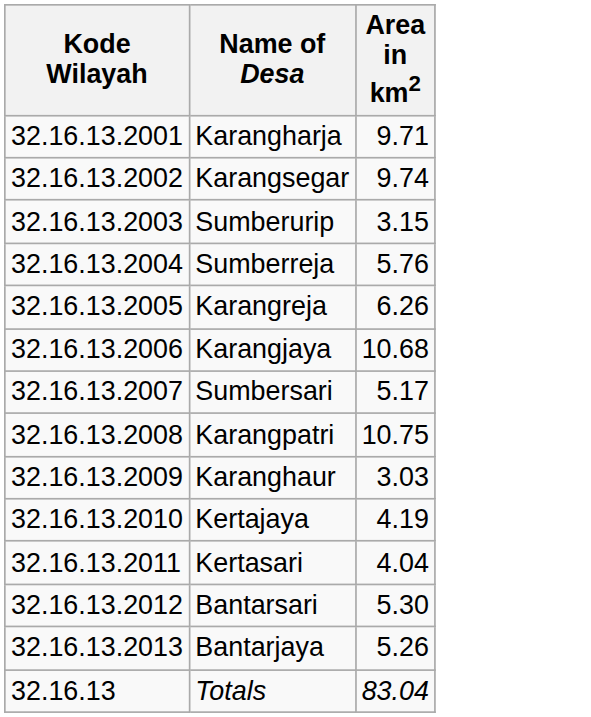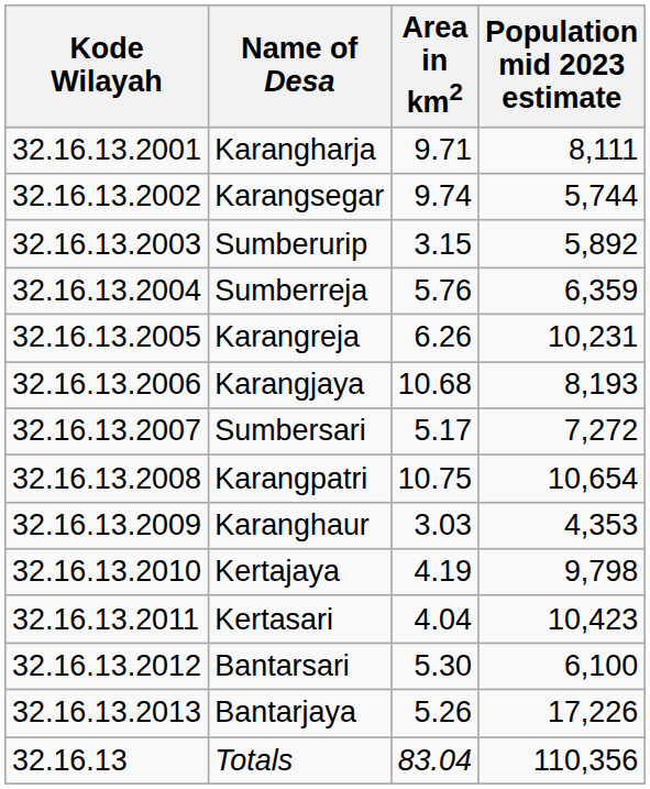 <table class="wikitable">
 <tr>
 <th>Kode <br>Wilayah</th>
 <th>Name of <br> <em>Desa</em></th>
 <th>Area <br>in <br>km<sup>2</sup></th>
+<th>Population<br>mid 2023<br>estimate</th>
 </tr>
 <tr>
 <td>32.16.13.2001</td>
 <td>Karangharja</td>
 <td align="right">9.71</td>
+<td align="right">8,111</td>
 </tr>
 <tr>
 <td>32.16.13.2002</td>
 <td>Karangsegar</td>
 <td align="right">9.74</td>
+<td align="right">5,744</td>
 </tr>
 <tr>
 <td>32.16.13.2003</td>
 <td>Sumberurip</td>
 <td align="right">3.15</td>
+<td align="right">5,892</td>
 </tr>
 <tr>
 <td>32.16.13.2004</td>
 <td>Sumberreja</td>
 <td align="right">5.76</td>
+<td align="right">6,359</td>
 </tr>
 <tr>
 <td>32.16.13.2005</td>
 <td>Karangreja</td>
 <td align="right">6.26</td>
+<td align="right">10,231</td>
 </tr>
 <tr>
 <td>32.16.13.2006</td>
 <td>Karangjaya</td>
 <td align="right">10.68</td>
+<td align="right">8,193</td>
 </tr>
 <tr>
 <td>32.16.13.2007</td>
 <td>Sumbersari</td>
 <td align="right">5.17</td>
+<td align="right">7,272</td>
 </tr>
 <tr>
 <td>32.16.13.2008</td>
 <td>Karangpatri</td>
 <td align="right">10.75</td>
+<td align="right">10,654</td>
 </tr>
 <tr>
 <td>32.16.13.2009</td>
 <td>Karanghaur</td>
 <td align="right">3.03</td>
+<td align="right">4,353</td>
 </tr>
 <tr>
 <td>32.16.13.2010</td>
 <td>Kertajaya</td>
 <td align="right">4.19</td>
+<td align="right">9,798</td>
 </tr>
 <tr>
 <td>32.16.13.2011</td>
 <td>Kertasari</td>
 <td align="right">4.04</td>
+<td align="right">10,423</td>
 </tr>
 <tr>
 <td>32.16.13.2012</td>
 <td>Bantarsari</td>
 <td align="right">5.30</td>
+<td align="right">6,100</td>
 </tr>
 <tr>
 <td>32.16.13.2013</td>
 <td>Bantarjaya</td>
 <td align="right">5.26</td>
+<td align="right">17,226</td>
 </tr>
 <tr>
 <td>32.16.13</td>
 <td><em>Totals</em></td>
 <td align="right"><em>83.04</em></td>
+<td align="right">110,356</td>
 </tr>
 </table>
